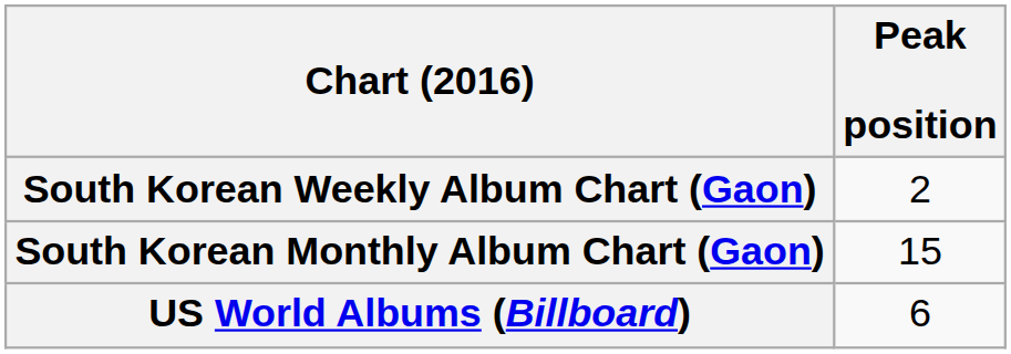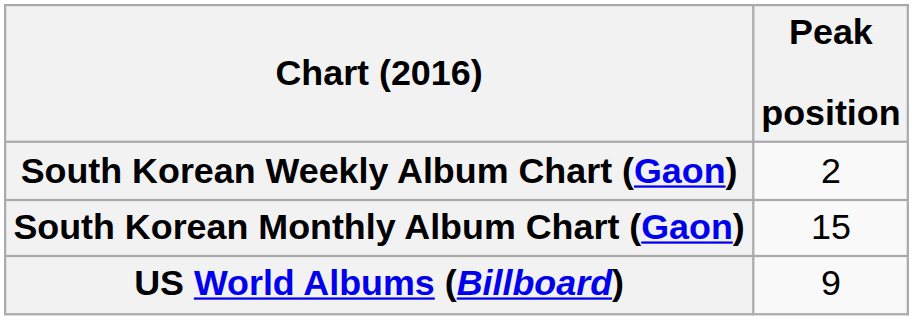 <table class="wikitable sortable plainrowheaders" style="text-align:center">
 <tr>
 <th>Chart (2016)</th>
 <th>Peak<br><br>position</th>
 </tr>
 <tr>
 <th scope="row">South Korean Weekly Album Chart (<a href='#'>Gaon</a>)</th>
 <td>2</td>
 </tr>
 <tr>
 <th scope="row">South Korean Monthly Album Chart (<a href='#'>Gaon</a>)</th>
 <td>15</td>
 </tr>
 <tr>
 <th scope="row">US <a href='#'>World Albums</a> (<em><a href='#'>Billboard</a></em>)</th>
-<td>6</td>
+<td>9</td>
 </tr>
 </table>
